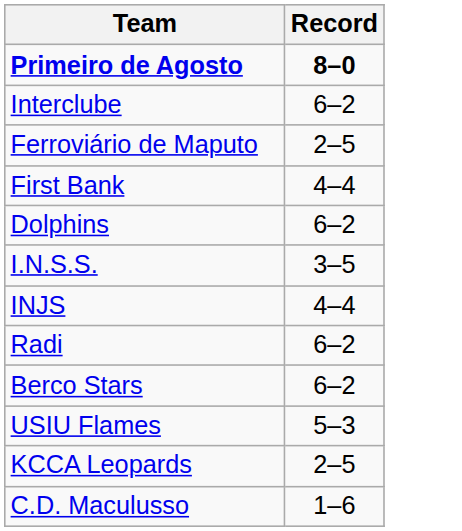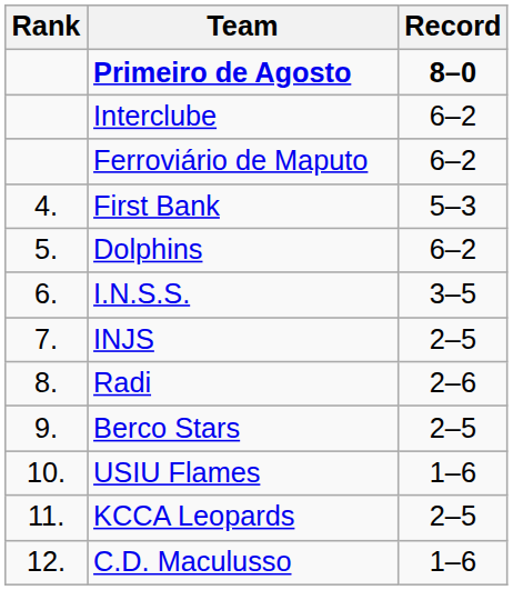 <table class="wikitable" style="text-align:center">
 <tr>
+<th>Rank</th>
 <th width=170>Team</th>
 <th>Record</th>
 </tr>
 <tr>
+<td></td>
 <td align=left> <strong><a href='#'>Primeiro de Agosto</a></strong></td>
 <td><strong>8–0</strong></td>
 </tr>
 <tr>
+<td></td>
 <td align=left> <a href='#'>Interclube</a></td>
 <td>6–2</td>
 </tr>
 <tr>
+<td></td>
 <td align=left> <a href='#'>Ferroviário de Maputo</a></td>
-<td>2–5</td>
+<td>6–2</td>
 </tr>
 <tr>
+<td>4.</td>
 <td align=left> <a href='#'>First Bank</a></td>
-<td>4–4</td>
+<td>5–3</td>
 </tr>
 <tr>
+<td>5.</td>
 <td align=left> <a href='#'>Dolphins</a></td>
 <td>6–2</td>
 </tr>
 <tr>
+<td>6.</td>
 <td align=left> <a href='#'>I.N.S.S.</a></td>
 <td>3–5</td>
 </tr>
 <tr>
+<td>7.</td>
 <td align=left> <a href='#'>INJS</a></td>
-<td>4–4</td>
+<td>2–5</td>
 </tr>
 <tr>
+<td>8.</td>
 <td align=left> <a href='#'>Radi</a></td>
-<td>6–2</td>
+<td>2–6</td>
 </tr>
 <tr>
+<td>9.</td>
 <td align=left> <a href='#'>Berco Stars</a></td>
-<td>6–2</td>
+<td>2–5</td>
 </tr>
 <tr>
+<td>10.</td>
 <td align=left> <a href='#'>USIU Flames</a></td>
-<td>5–3</td>
+<td>1–6</td>
 </tr>
 <tr>
+<td>11.</td>
 <td align=left> <a href='#'>KCCA Leopards</a></td>
 <td>2–5</td>
 </tr>
 <tr>
+<td>12.</td>
 <td align=left> <a href='#'>C.D. Maculusso</a></td>
 <td>1–6</td>
 </tr>
 </table>
